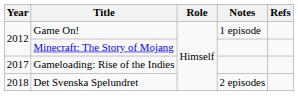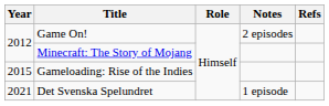 <table class="wikitable">
 <tr>
 <th>Year</th>
 <th>Title</th>
 <th>Role</th>
 <th>Notes</th>
 <th>Refs</th>
 </tr>
 <tr>
 <td rowspan="2">2012</td>
 <td>Game On!</td>
 <td rowspan="4">Himself</td>
-<td>1 episode</td>
+<td>2 episodes</td>
 <td></td>
 </tr>
 <tr>
 <td><a href='#'>Minecraft: The Story of Mojang</a></td>
 <td></td>
 <td></td>
 </tr>
 <tr>
-<td>2017</td>
+<td>2015</td>
 <td>Gameloading: Rise of the Indies</td>
 <td></td>
 <td></td>
 </tr>
 <tr>
-<td>2018</td>
+<td>2021</td>
 <td>Det Svenska Spelundret</td>
-<td>2 episodes</td>
+<td>1 episode</td>
 <td></td>
 </tr>
 </table>
